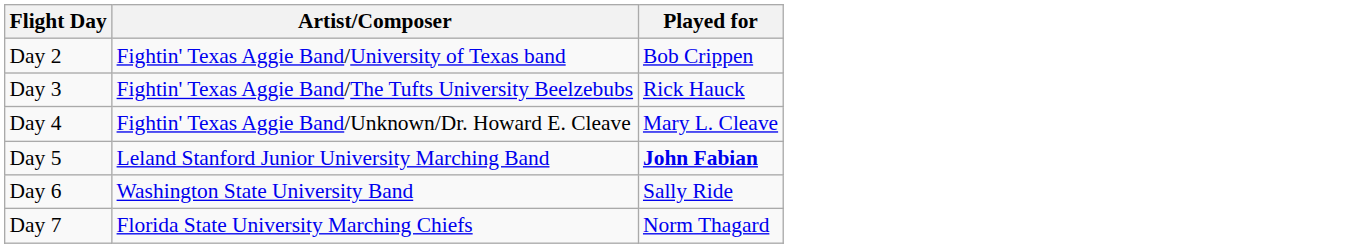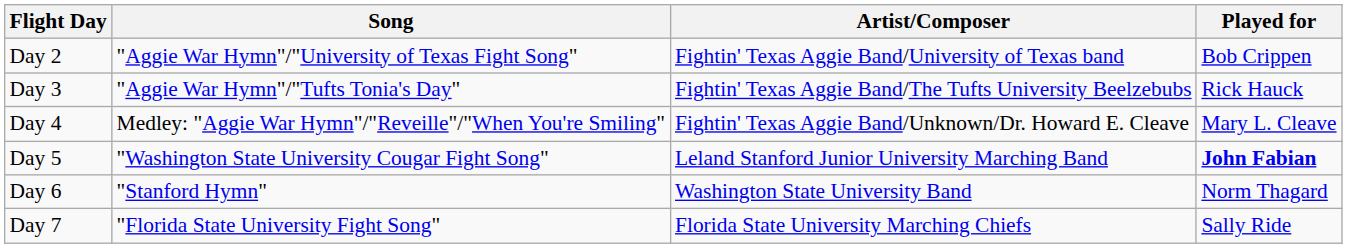 <table class="wikitable">
 <tr>
 <th>Flight Day</th>
+<th>Song</th>
 <th>Artist/Composer</th>
 <th>Played for</th>
 </tr>
 <tr>
 <td>Day 2</td>
+<td>"<a href='#'>Aggie War Hymn</a>"/"<a href='#'>University of Texas Fight Song</a>"</td>
 <td><a href='#'>Fightin' Texas Aggie Band</a>/<a href='#'>University of Texas band</a></td>
 <td><a href='#'>Bob Crippen</a></td>
 </tr>
 <tr>
 <td>Day 3</td>
+<td>"<a href='#'>Aggie War Hymn</a>"/"<a href='#'>Tufts Tonia's Day</a>"</td>
 <td><a href='#'>Fightin' Texas Aggie Band</a>/<a href='#'>The Tufts University Beelzebubs</a></td>
 <td><a href='#'>Rick Hauck</a></td>
 </tr>
 <tr>
 <td>Day 4</td>
+<td>Medley: "<a href='#'>Aggie War Hymn</a>"/"<a href='#'>Reveille</a>"/"<a href='#'>When You're Smiling</a>"</td>
 <td><a href='#'>Fightin' Texas Aggie Band</a>/Unknown/Dr. Howard E. Cleave</td>
 <td><a href='#'>Mary L. Cleave</a></td>
 </tr>
 <tr>
 <td>Day 5</td>
+<td>"<a href='#'>Washington State University Cougar Fight Song</a>"</td>
 <td><a href='#'>Leland Stanford Junior University Marching Band</a></td>
 <td><strong><a href='#'>John Fabian</a></strong></td>
 </tr>
 <tr>
 <td>Day 6</td>
+<td>"<a href='#'>Stanford Hymn</a>"</td>
 <td><a href='#'>Washington State University Band</a></td>
-<td><a href='#'>Sally Ride</a></td>
+<td><a href='#'>Norm Thagard</a></td>
 </tr>
 <tr>
 <td>Day 7</td>
+<td>"<a href='#'>Florida State University Fight Song</a>"</td>
 <td><a href='#'>Florida State University Marching Chiefs</a></td>
-<td><a href='#'>Norm Thagard</a></td>
+<td><a href='#'>Sally Ride</a></td>
 </tr>
 </table>
